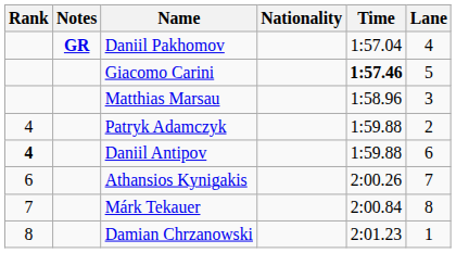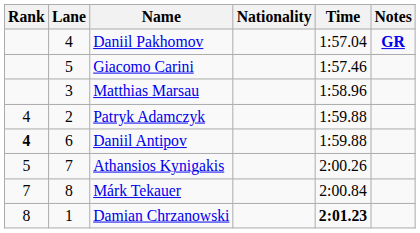 <table class='wikitable sortable' style='text-align:center'>
 <tr>
 <th>Rank</th>
-<th>Notes</th>
+<th>Lane</th>
 <th>Name</th>
 <th>Nationality</th>
 <th>Time</th>
-<th>Lane</th>
+<th>Notes</th>
 </tr>
 <tr>
 <td></td>
-<td><strong><a href='#'>GR</a></strong></td>
+<td>4</td>
 <td align=left><a href='#'>Daniil Pakhomov</a></td>
 <td align=left></td>
 <td>1:57.04</td>
-<td>4</td>
+<td><strong><a href='#'>GR</a></strong></td>
 </tr>
 <tr>
 <td></td>
-<td></td>
+<td>5</td>
 <td align=left><a href='#'>Giacomo Carini</a></td>
 <td align=left></td>
-<td><strong>1:57.46</strong></td>
-<td>5</td>
+<td>1:57.46</td>
+<td></td>
 </tr>
 <tr>
 <td></td>
-<td></td>
+<td>3</td>
 <td align=left><a href='#'>Matthias Marsau</a></td>
 <td align=left></td>
 <td>1:58.96</td>
-<td>3</td>
+<td></td>
 </tr>
 <tr>
 <td>4</td>
-<td></td>
+<td>2</td>
 <td align=left><a href='#'>Patryk Adamczyk</a></td>
 <td align=left></td>
 <td>1:59.88</td>
-<td>2</td>
+<td></td>
 </tr>
 <tr>
 <td><strong>4</strong></td>
-<td></td>
+<td>6</td>
 <td align=left><a href='#'>Daniil Antipov</a></td>
 <td align=left></td>
 <td>1:59.88</td>
-<td>6</td>
+<td></td>
 </tr>
 <tr>
-<td>6</td>
-<td></td>
+<td>5</td>
+<td>7</td>
 <td align=left><a href='#'>Athansios Kynigakis</a></td>
 <td align=left></td>
 <td>2:00.26</td>
-<td>7</td>
+<td></td>
 </tr>
 <tr>
 <td>7</td>
-<td></td>
+<td>8</td>
 <td align=left><a href='#'>Márk Tekauer</a></td>
 <td align=left></td>
 <td>2:00.84</td>
-<td>8</td>
+<td></td>
 </tr>
 <tr>
 <td>8</td>
-<td></td>
+<td>1</td>
 <td align=left><a href='#'>Damian Chrzanowski</a></td>
 <td align=left></td>
-<td>2:01.23</td>
-<td>1</td>
+<td><strong>2:01.23</strong></td>
+<td></td>
 </tr>
 </table>
